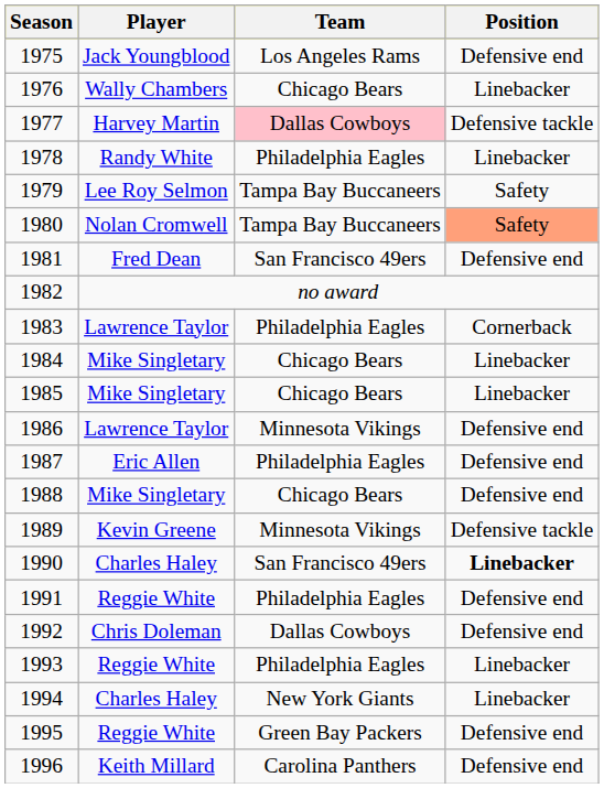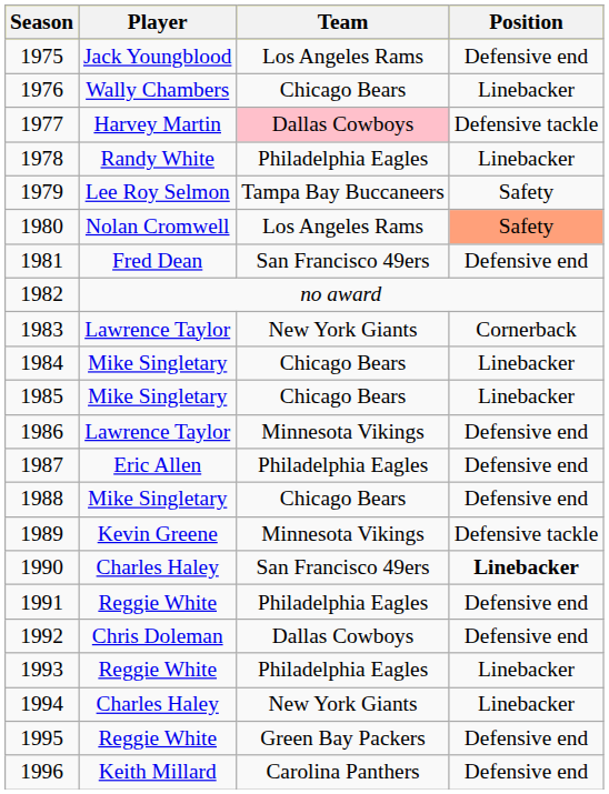 <table class="wikitable" style="text-align:center">
 <tr bgcolor="#efef">
 <th>Season</th>
 <th>Player</th>
 <th>Team</th>
 <th>Position</th>
 </tr>
 <tr>
 <td>1975</td>
 <td><a href='#'>Jack Youngblood</a></td>
 <td>Los Angeles Rams</td>
 <td>Defensive end</td>
 </tr>
 <tr>
 <td>1976</td>
 <td><a href='#'>Wally Chambers</a></td>
 <td>Chicago Bears</td>
 <td>Linebacker</td>
 </tr>
 <tr>
 <td>1977</td>
 <td><a href='#'>Harvey Martin</a></td>
 <td style="background: pink;">Dallas Cowboys</td>
 <td>Defensive tackle</td>
 </tr>
 <tr>
 <td>1978</td>
 <td><a href='#'>Randy White</a></td>
 <td>Philadelphia Eagles</td>
 <td>Linebacker</td>
 </tr>
 <tr>
 <td>1979</td>
 <td><a href='#'>Lee Roy Selmon</a></td>
 <td>Tampa Bay Buccaneers</td>
 <td>Safety</td>
 </tr>
 <tr>
 <td>1980</td>
 <td><a href='#'>Nolan Cromwell</a></td>
-<td>Tampa Bay Buccaneers</td>
+<td>Los Angeles Rams</td>
 <td style="background: lightsalmon;">Safety</td>
 </tr>
 <tr>
 <td>1981</td>
 <td><a href='#'>Fred Dean</a></td>
 <td>San Francisco 49ers</td>
 <td>Defensive end</td>
 </tr>
 <tr>
 <td>1982</td>
 <td colspan=3><em>no award</em></td>
 </tr>
 <tr>
 <td>1983</td>
 <td><a href='#'>Lawrence Taylor</a></td>
-<td>Philadelphia Eagles</td>
+<td>New York Giants</td>
 <td>Cornerback</td>
 </tr>
 <tr>
 <td>1984</td>
 <td><a href='#'>Mike Singletary</a></td>
 <td>Chicago Bears</td>
 <td>Linebacker</td>
 </tr>
 <tr>
 <td>1985</td>
 <td><a href='#'>Mike Singletary</a></td>
 <td>Chicago Bears</td>
 <td>Linebacker</td>
 </tr>
 <tr>
 <td>1986</td>
 <td><a href='#'>Lawrence Taylor</a></td>
 <td>Minnesota Vikings</td>
 <td>Defensive end</td>
 </tr>
 <tr>
 <td>1987</td>
 <td><a href='#'>Eric Allen</a></td>
 <td>Philadelphia Eagles</td>
 <td>Defensive end</td>
 </tr>
 <tr>
 <td>1988</td>
 <td><a href='#'>Mike Singletary</a></td>
 <td>Chicago Bears</td>
 <td>Defensive end</td>
 </tr>
 <tr>
 <td>1989</td>
 <td><a href='#'>Kevin Greene</a></td>
 <td>Minnesota Vikings</td>
 <td>Defensive tackle</td>
 </tr>
 <tr>
 <td>1990</td>
 <td><a href='#'>Charles Haley</a></td>
 <td>San Francisco 49ers</td>
 <td><strong>Linebacker</strong></td>
 </tr>
 <tr>
 <td>1991</td>
 <td><a href='#'>Reggie White</a></td>
 <td>Philadelphia Eagles</td>
 <td>Defensive end</td>
 </tr>
 <tr>
 <td>1992</td>
 <td><a href='#'>Chris Doleman</a></td>
 <td>Dallas Cowboys</td>
 <td>Defensive end</td>
 </tr>
 <tr>
 <td>1993</td>
 <td><a href='#'>Reggie White</a></td>
 <td>Philadelphia Eagles</td>
 <td>Linebacker</td>
 </tr>
 <tr>
 <td>1994</td>
 <td><a href='#'>Charles Haley</a></td>
 <td>New York Giants</td>
 <td>Linebacker</td>
 </tr>
 <tr>
 <td>1995</td>
 <td><a href='#'>Reggie White</a></td>
 <td>Green Bay Packers</td>
 <td>Defensive end</td>
 </tr>
 <tr>
 <td>1996</td>
 <td><a href='#'>Keith Millard</a></td>
 <td>Carolina Panthers</td>
 <td>Defensive end</td>
 </tr>
 </table>
